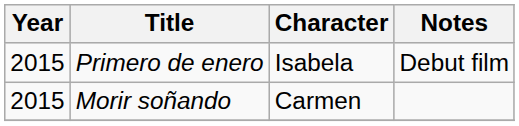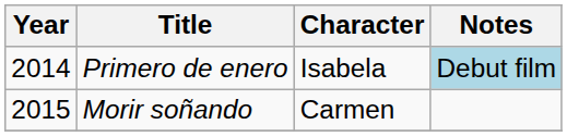 <table class="wikitable">
 <tr>
 <th>Year</th>
 <th>Title</th>
 <th>Character</th>
 <th>Notes</th>
 </tr>
 <tr>
-<td>2015</td>
+<td>2014</td>
 <td><em>Primero de enero</em></td>
 <td>Isabela</td>
-<td>Debut film</td>
+<td style="background: lightblue;">Debut film</td>
 </tr>
 <tr>
 <td>2015</td>
 <td><em>Morir soñando</em></td>
 <td>Carmen</td>
 <td></td>
 </tr>
 <tr>
 </tr>
 </table>
